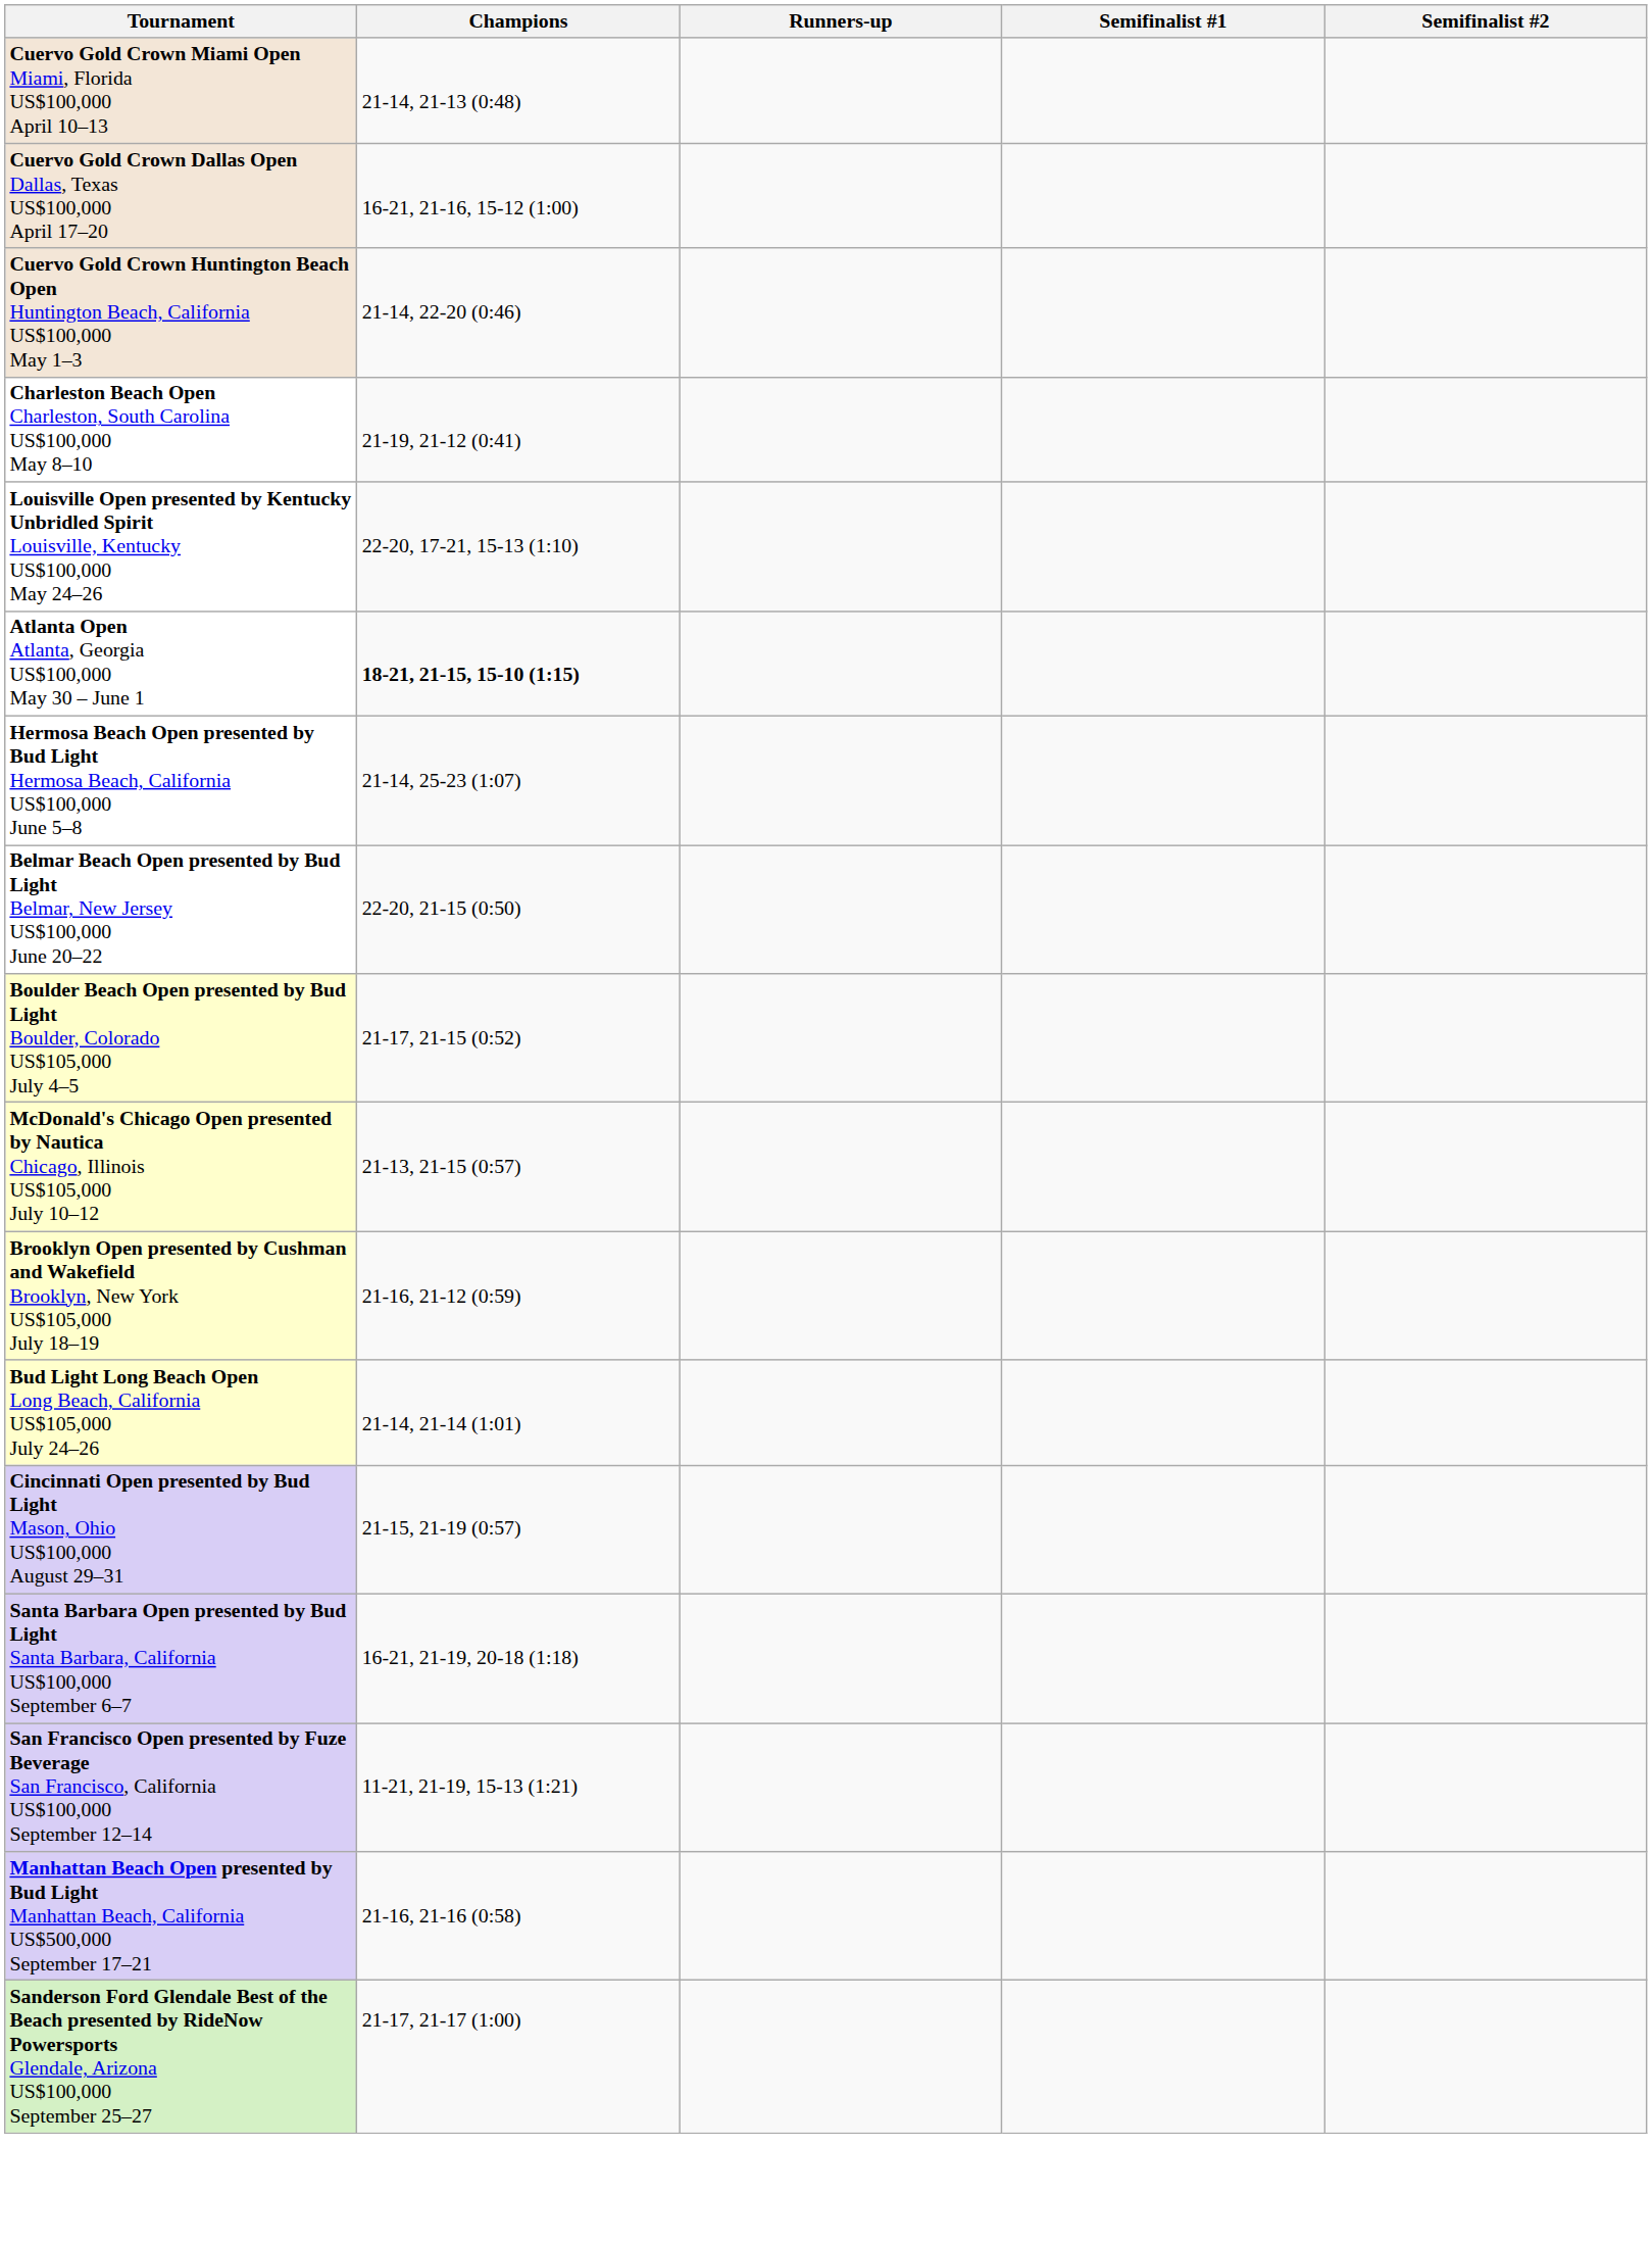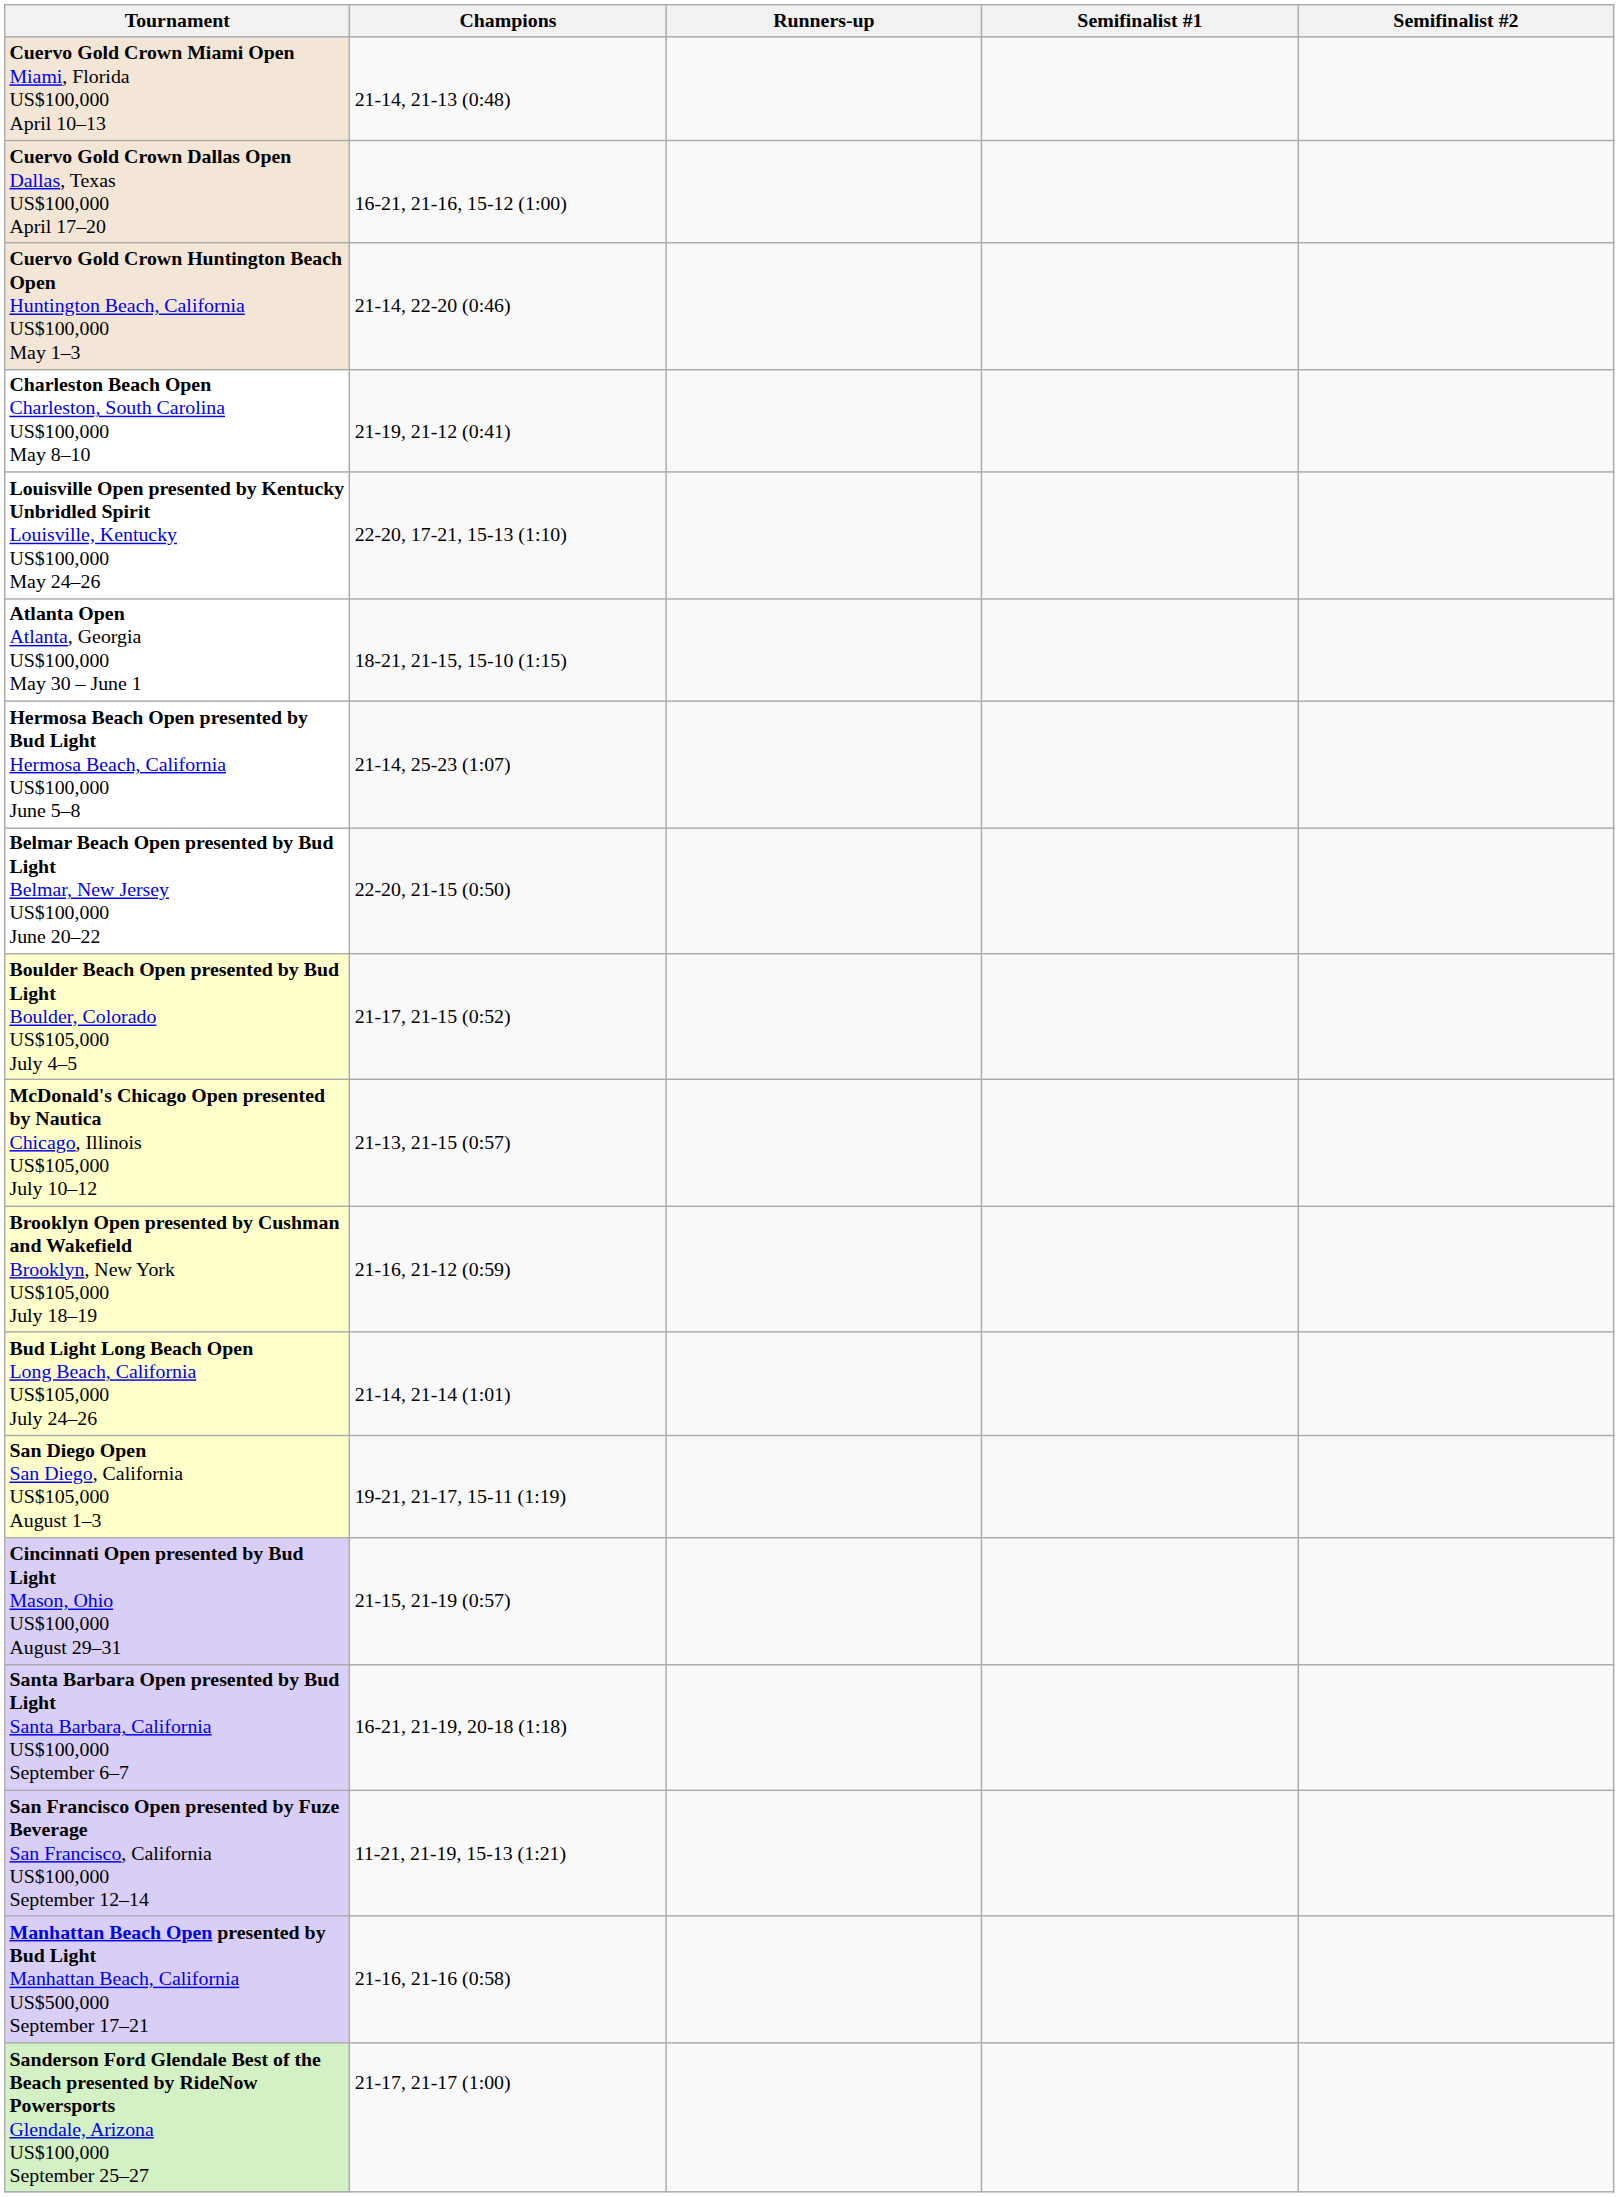 <table class=wikitable style=font-size:85%>
 <tr>
 <th width=230>Tournament</th>
 <th width=210>Champions</th>
 <th width=210>Runners-up</th>
 <th width=210>Semifinalist #1</th>
 <th width=210>Semifinalist #2</th>
 </tr>
 <tr valign=top>
 <td style="background:#F3E6D7;"><strong>Cuervo Gold Crown Miami Open</strong><br><a href='#'>Miami</a>, Florida<br>US$100,000<br>April 10–13</td>
 <td><br><br>21-14, 21-13 (0:48)</td>
 <td><br></td>
 <td><br></td>
 <td><br></td>
 </tr>
 <tr valign=top>
 <td style="background:#F3E6D7;"><strong>Cuervo Gold Crown Dallas Open</strong><br><a href='#'>Dallas</a>, Texas<br>US$100,000<br>April 17–20</td>
 <td><br><br>16-21, 21-16, 15-12 (1:00)</td>
 <td><br></td>
 <td><br></td>
 <td><br></td>
 </tr>
 <tr valign=top>
 <td style="background:#F3E6D7;"><strong>Cuervo Gold Crown Huntington Beach Open</strong><br><a href='#'>Huntington Beach, California</a><br>US$100,000<br>May 1–3</td>
 <td><br><br>21-14, 22-20 (0:46)</td>
 <td><br></td>
 <td><br></td>
 <td><br></td>
 </tr>
 <tr valign=top>
 <td style="background:#ffffff;"><strong>Charleston Beach Open</strong><br><a href='#'>Charleston, South Carolina</a><br>US$100,000<br>May 8–10</td>
 <td><br><br>21-19, 21-12 (0:41)</td>
 <td><br></td>
 <td><br></td>
 <td><br></td>
 </tr>
 <tr valign=top>
 <td style="background:#ffffff;"><strong>Louisville Open presented by Kentucky Unbridled Spirit</strong><br><a href='#'>Louisville, Kentucky</a><br>US$100,000<br>May 24–26</td>
 <td><br><br>22-20, 17-21, 15-13 (1:10)</td>
 <td><br></td>
 <td><br></td>
 <td><br></td>
 </tr>
 <tr valign=top>
 <td style="background:#ffffff;"><strong>Atlanta Open</strong><br><a href='#'>Atlanta</a>, Georgia<br>US$100,000<br>May 30 – June 1</td>
-<td><strong><br><br>18-21, 21-15, 15-10 (1:15)</strong></td>
+<td><br><br>18-21, 21-15, 15-10 (1:15)</td>
 <td><br></td>
 <td><br></td>
 <td><br></td>
 </tr>
 <tr valign=top>
 <td style="background:#ffffff;"><strong>Hermosa Beach Open presented by Bud Light</strong><br><a href='#'>Hermosa Beach, California</a><br>US$100,000<br>June 5–8</td>
 <td><br><br>21-14, 25-23 (1:07)</td>
 <td><br></td>
 <td><br></td>
 <td><br></td>
 </tr>
 <tr valign=top>
 <td style="background:#ffffff;"><strong>Belmar Beach Open presented by Bud Light</strong><br><a href='#'>Belmar, New Jersey</a><br>US$100,000<br>June 20–22</td>
 <td><br><br>22-20, 21-15 (0:50)</td>
 <td><br></td>
 <td><br></td>
 <td><br></td>
 </tr>
 <tr valign=top>
 <td style="background:#ffc;"><strong>Boulder Beach Open presented by Bud Light</strong><br><a href='#'>Boulder, Colorado</a><br>US$105,000<br>July 4–5</td>
 <td><br><br>21-17, 21-15 (0:52)</td>
 <td><br></td>
 <td><br></td>
 <td><br></td>
 </tr>
 <tr valign=top>
 <td style="background:#ffc;"><strong>McDonald's Chicago Open presented by Nautica</strong><br><a href='#'>Chicago</a>, Illinois<br>US$105,000<br>July 10–12</td>
 <td><br><br>21-13, 21-15 (0:57)</td>
 <td><br></td>
 <td><br></td>
 <td><br></td>
 </tr>
 <tr valign=top>
 <td style="background:#ffc;"><strong>Brooklyn Open presented by Cushman and Wakefield</strong><br><a href='#'>Brooklyn</a>, New York<br>US$105,000<br>July 18–19</td>
 <td><br><br>21-16, 21-12 (0:59)</td>
 <td><br></td>
 <td><br></td>
 <td><br></td>
 </tr>
 <tr valign=top>
 <td style="background:#ffc;"><strong>Bud Light Long Beach Open</strong><br><a href='#'>Long Beach, California</a><br>US$105,000<br>July 24–26</td>
 <td><br><br>21-14, 21-14 (1:01)</td>
 <td><br></td>
 <td><br></td>
 <td><br></td>
 </tr>
 <tr valign=top>
+<td style="background:#ffc;"><strong>San Diego Open</strong><br><a href='#'>San Diego</a>, California<br>US$105,000<br>August 1–3</td>
+<td><br><br>19-21, 21-17, 15-11 (1:19)</td>
+<td><br></td>
+<td><br></td>
+<td><br></td>
+</tr>
+<tr valign=top>
 <td style="background:#d8cef6;"><strong>Cincinnati Open presented by Bud Light</strong><br><a href='#'>Mason, Ohio</a><br>US$100,000<br>August 29–31</td>
 <td><br><br>21-15, 21-19 (0:57)</td>
 <td><br></td>
 <td><br></td>
 <td><br></td>
 </tr>
 <tr valign=top>
 <td style="background:#d8cef6;"><strong>Santa Barbara Open presented by Bud Light</strong><br><a href='#'>Santa Barbara, California</a><br>US$100,000<br>September 6–7</td>
 <td><br><br>16-21, 21-19, 20-18 (1:18)</td>
 <td><br></td>
 <td><br></td>
 <td><br></td>
 </tr>
 <tr valign=top>
 <td style="background:#d8cef6;"><strong>San Francisco Open presented by Fuze Beverage</strong><br><a href='#'>San Francisco</a>, California<br>US$100,000<br>September 12–14</td>
 <td><br><br>11-21, 21-19, 15-13 (1:21)</td>
 <td><br></td>
 <td><br></td>
 <td><br></td>
 </tr>
 <tr valign=top>
 <td style="background:#d8cef6;"><strong><a href='#'>Manhattan Beach Open</a> presented by Bud Light</strong><br><a href='#'>Manhattan Beach, California</a><br>US$500,000<br>September 17–21</td>
 <td><br><br>21-16, 21-16 (0:58)</td>
 <td><br></td>
 <td><br></td>
 <td><br></td>
 </tr>
 <tr valign=top>
 <td style="background:#D4F1C5;"><strong>Sanderson Ford Glendale Best of the Beach presented by RideNow Powersports</strong><br><a href='#'>Glendale, Arizona</a><br>US$100,000<br>September 25–27</td>
 <td><br>21-17, 21-17 (1:00)</td>
 <td></td>
 <td></td>
 <td></td>
 </tr>
 </table>
